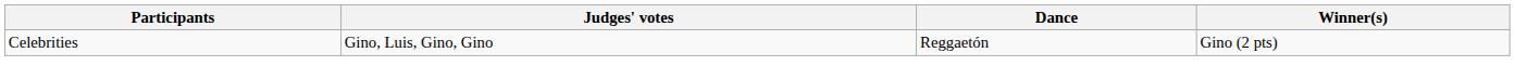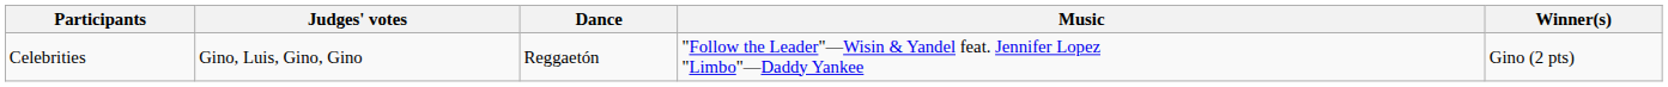 <table class="wikitable" style="width:95%; white-space:nowrap">
 <tr>
 <th>Participants</th>
 <th>Judges' votes</th>
 <th>Dance</th>
+<th>Music</th>
 <th>Winner(s)</th>
 </tr>
 <tr>
 <td>Celebrities</td>
 <td>Gino, Luis, Gino, Gino</td>
 <td>Reggaetón</td>
+<td>"<a href='#'>Follow the Leader</a>"—<a href='#'>Wisin & Yandel</a> feat. <a href='#'>Jennifer Lopez</a><br>"<a href='#'>Limbo</a>"—<a href='#'>Daddy Yankee</a></td>
 <td>Gino (2 pts)</td>
 </tr>
 </table>
